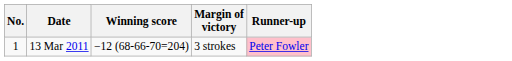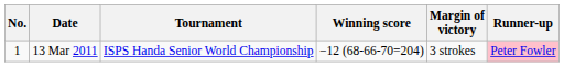 <table class="wikitable" style="font-size:95%;">
 <tr>
 <th>No.</th>
 <th>Date</th>
+<th>Tournament</th>
 <th>Winning score</th>
 <th>Margin of<br>victory</th>
 <th>Runner-up</th>
 </tr>
 <tr>
 <td align=center>1</td>
 <td align=right>13 Mar <a href='#'>2011</a></td>
+<td><a href='#'>ISPS Handa Senior World Championship</a></td>
 <td>−12 (68-66-70=204)</td>
 <td>3 strokes</td>
 <td style="background: pink;"> <a href='#'>Peter Fowler</a></td>
 </tr>
 </table>
